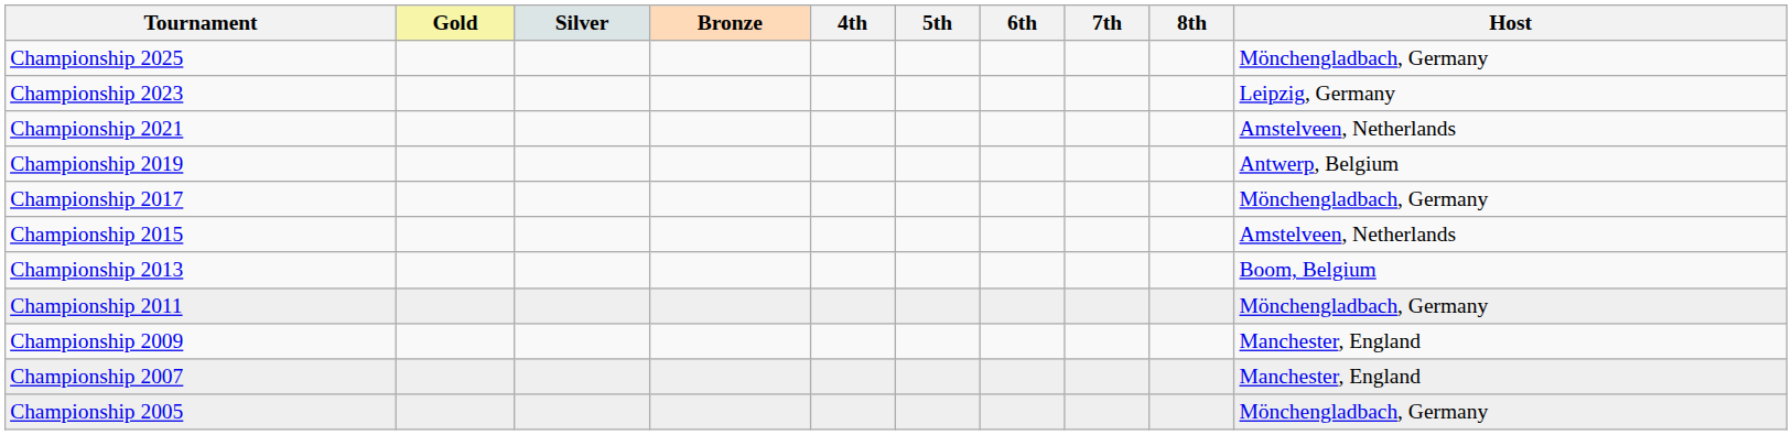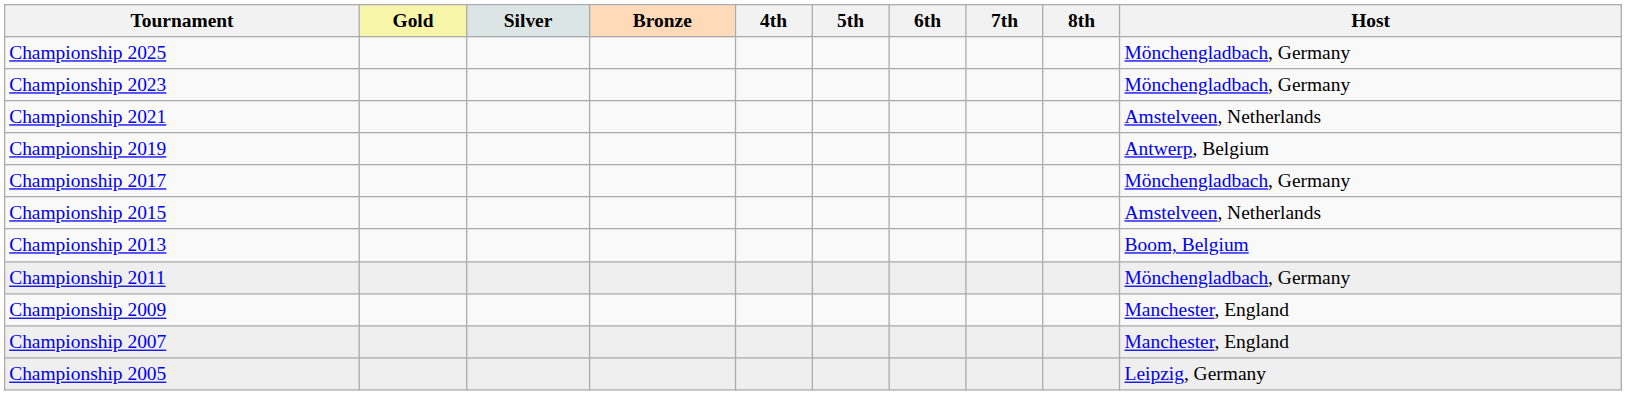 <table class="wikitable" style="width: 100%; font-size: 95%;">
 <tr>
 <th>Tournament</th>
 <th style="background:#F7F6A8;">Gold</th>
 <th style="background:#DCE5E5;">Silver</th>
 <th style="background:#FFDAB9;">Bronze</th>
 <th>4th</th>
 <th>5th</th>
 <th>6th</th>
 <th>7th</th>
 <th>8th</th>
 <th>Host</th>
 </tr>
 <tr bgcolor=>
 <td><a href='#'>Championship 2025</a></td>
 <td></td>
 <td></td>
 <td></td>
 <td></td>
 <td></td>
 <td></td>
 <td></td>
 <td></td>
 <td><a href='#'>Mönchengladbach</a>, Germany</td>
 </tr>
 <tr bgcolor=>
 <td><a href='#'>Championship 2023</a></td>
 <td></td>
 <td></td>
 <td></td>
 <td></td>
 <td></td>
 <td></td>
 <td></td>
 <td></td>
-<td><a href='#'>Leipzig</a>, Germany</td>
+<td><a href='#'>Mönchengladbach</a>, Germany</td>
 </tr>
 <tr bgcolor=>
 <td><a href='#'>Championship 2021</a></td>
 <td></td>
 <td></td>
 <td></td>
 <td></td>
 <td></td>
 <td></td>
 <td></td>
 <td></td>
 <td><a href='#'>Amstelveen</a>, Netherlands</td>
 </tr>
 <tr bgcolor=>
 <td><a href='#'>Championship 2019</a></td>
 <td></td>
 <td></td>
 <td></td>
 <td></td>
 <td></td>
 <td></td>
 <td></td>
 <td></td>
 <td><a href='#'>Antwerp</a>, Belgium</td>
 </tr>
 <tr bgcolor=>
 <td><a href='#'>Championship 2017</a></td>
 <td></td>
 <td></td>
 <td></td>
 <td></td>
 <td></td>
 <td></td>
 <td></td>
 <td></td>
 <td><a href='#'>Mönchengladbach</a>, Germany</td>
 </tr>
 <tr bgcolor=>
 <td><a href='#'>Championship 2015</a></td>
 <td></td>
 <td></td>
 <td></td>
 <td></td>
 <td></td>
 <td></td>
 <td></td>
 <td></td>
 <td><a href='#'>Amstelveen</a>, Netherlands</td>
 </tr>
 <tr bgcolor=>
 <td><a href='#'>Championship 2013</a></td>
 <td></td>
 <td></td>
 <td></td>
 <td></td>
 <td></td>
 <td></td>
 <td></td>
 <td></td>
 <td><a href='#'>Boom, Belgium</a></td>
 </tr>
 <tr bgcolor=#efefef>
 <td><a href='#'>Championship 2011</a></td>
 <td></td>
 <td></td>
 <td></td>
 <td></td>
 <td></td>
 <td></td>
 <td></td>
 <td></td>
 <td><a href='#'>Mönchengladbach</a>, Germany</td>
 </tr>
 <tr bgcolor=>
 <td><a href='#'>Championship 2009</a></td>
 <td></td>
 <td></td>
 <td></td>
 <td></td>
 <td></td>
 <td></td>
 <td></td>
 <td></td>
 <td><a href='#'>Manchester</a>, England</td>
 </tr>
 <tr bgcolor=#efefef>
 <td><a href='#'>Championship 2007</a></td>
 <td></td>
 <td></td>
 <td></td>
 <td></td>
 <td></td>
 <td></td>
 <td></td>
 <td></td>
 <td><a href='#'>Manchester</a>, England</td>
 </tr>
 <tr bgcolor=#efefef>
 <td><a href='#'>Championship 2005</a></td>
 <td></td>
 <td></td>
 <td></td>
 <td></td>
 <td></td>
 <td></td>
 <td></td>
 <td></td>
-<td><a href='#'>Mönchengladbach</a>, Germany</td>
+<td><a href='#'>Leipzig</a>, Germany</td>
 </tr>
 </table>
